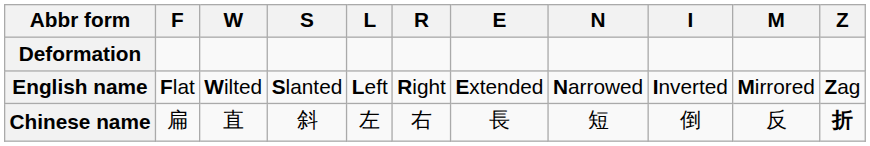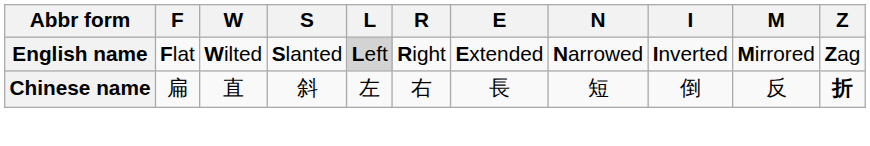 <table class="wikitable" style="text-align:center;">
 <tr>
 <th>Abbr form</th>
 <th>F</th>
 <th>W</th>
 <th>S</th>
 <th>L</th>
 <th>R</th>
 <th>E</th>
 <th>N</th>
 <th>I</th>
 <th>M</th>
 <th>Z</th>
 </tr>
 <tr>
-<th>Deformation</th>
-<td></td>
-<td></td>
-<td></td>
-<td></td>
-<td></td>
-<td></td>
-<td></td>
-<td></td>
-<td></td>
-<td></td>
-</tr>
-<tr>
 <th>English name</th>
 <td><strong>F</strong>lat</td>
 <td><strong>W</strong>ilted</td>
 <td><strong>S</strong>lanted</td>
-<td><strong>L</strong>eft</td>
+<td style="background: lightgrey;"><strong>L</strong>eft</td>
 <td><strong>R</strong>ight</td>
 <td><strong>E</strong>xtended</td>
 <td><strong>N</strong>arrowed</td>
 <td><strong>I</strong>nverted</td>
 <td><strong>M</strong>irrored</td>
 <td><strong>Z</strong>ag</td>
 </tr>
 <tr>
 <th>Chinese name</th>
 <td>扁</td>
 <td>直</td>
 <td>斜</td>
 <td>左</td>
 <td>右</td>
 <td>長</td>
 <td>短</td>
 <td>倒</td>
 <td>反</td>
 <td><strong>折</strong></td>
 </tr>
 </table>
